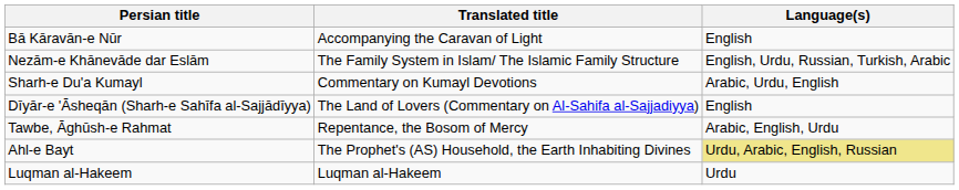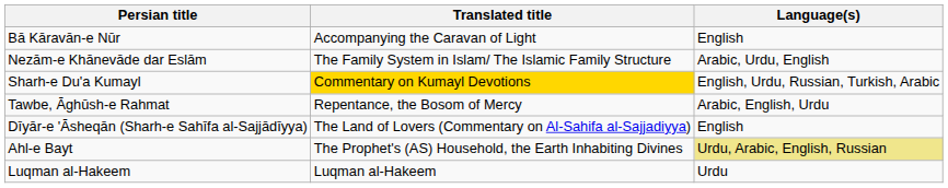 <table class="wikitable sortable">
 <tr>
 <th>Persian title</th>
 <th>Translated title</th>
 <th>Language(s)</th>
 </tr>
 <tr>
 <td>Bā Kāravān-e Nūr</td>
 <td>Accompanying the Caravan of Light</td>
 <td>English</td>
 </tr>
 <tr>
 <td>Nezām-e Khānevāde dar Eslām</td>
 <td>The Family System in Islam/ The Islamic Family Structure</td>
+<td>Arabic, Urdu, English</td>
+</tr>
+<tr>
+<td>Sharh-e Du'a Kumayl</td>
+<td style="background: gold;">Commentary on Kumayl Devotions</td>
 <td>English, Urdu, Russian, Turkish, Arabic</td>
 </tr>
 <tr>
-<td>Sharh-e Du'a Kumayl</td>
-<td>Commentary on Kumayl Devotions</td>
-<td>Arabic, Urdu, English</td>
+<td>Tawbe, Āghūsh-e Rahmat</td>
+<td>Repentance, the Bosom of Mercy</td>
+<td>Arabic, English, Urdu</td>
 </tr>
 <tr>
 <td>Dīyār-e 'Āsheqān (Sharh-e Sahīfa al-Sajjādīyya)</td>
 <td>The Land of Lovers (Commentary on <a href='#'>Al-Sahifa al-Sajjadiyya</a>)</td>
 <td>English</td>
-</tr>
-<tr>
-<td>Tawbe, Āghūsh-e Rahmat</td>
-<td>Repentance, the Bosom of Mercy</td>
-<td>Arabic, English, Urdu</td>
 </tr>
 <tr>
 <td>Ahl-e Bayt</td>
 <td>The Prophet's (AS) Household, the Earth Inhabiting Divines</td>
 <td style="background: khaki;">Urdu, Arabic, English, Russian</td>
 </tr>
 <tr>
 <td>Luqman al-Hakeem</td>
 <td>Luqman al-Hakeem</td>
 <td>Urdu</td>
 </tr>
 </table>
